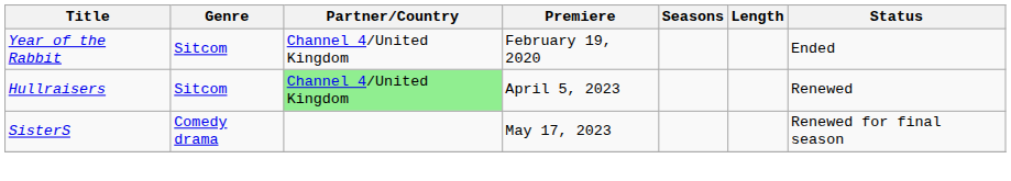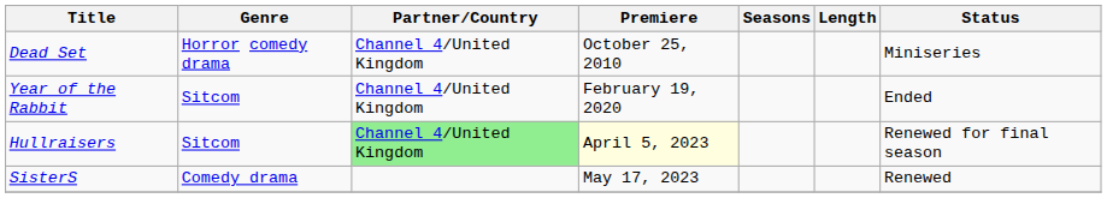 <table class="wikitable sortable" style="width:100%">
 <tr>
 <th>Title</th>
 <th>Genre</th>
 <th>Partner/Country</th>
 <th>Premiere</th>
 <th>Seasons</th>
 <th>Length</th>
 <th>Status</th>
+</tr>
+<tr>
+<td><em><a href='#'>Dead Set</a></em></td>
+<td><a href='#'>Horror</a> <a href='#'>comedy drama</a></td>
+<td><a href='#'>Channel 4</a>/United Kingdom</td>
+<td>October 25, 2010</td>
+<td></td>
+<td></td>
+<td>Miniseries</td>
 </tr>
 <tr>
 <td><em><a href='#'>Year of the Rabbit</a></em></td>
 <td><a href='#'>Sitcom</a></td>
 <td><a href='#'>Channel 4</a>/United Kingdom</td>
 <td>February 19, 2020</td>
 <td></td>
 <td></td>
 <td>Ended</td>
 </tr>
 <tr>
 <td><em><a href='#'>Hullraisers</a></em></td>
 <td><a href='#'>Sitcom</a></td>
 <td style="background: lightgreen;"><a href='#'>Channel 4</a>/United Kingdom</td>
-<td>April 5, 2023</td>
+<td style="background: lightyellow;">April 5, 2023</td>
 <td></td>
 <td></td>
-<td>Renewed</td>
+<td>Renewed for final season</td>
 </tr>
 <tr>
 <td><em><a href='#'>SisterS</a></em></td>
 <td><a href='#'>Comedy drama</a></td>
 <td></td>
 <td>May 17, 2023</td>
 <td></td>
 <td></td>
-<td>Renewed for final season</td>
+<td>Renewed</td>
 </tr>
 <tr>
 </tr>
 </table>
